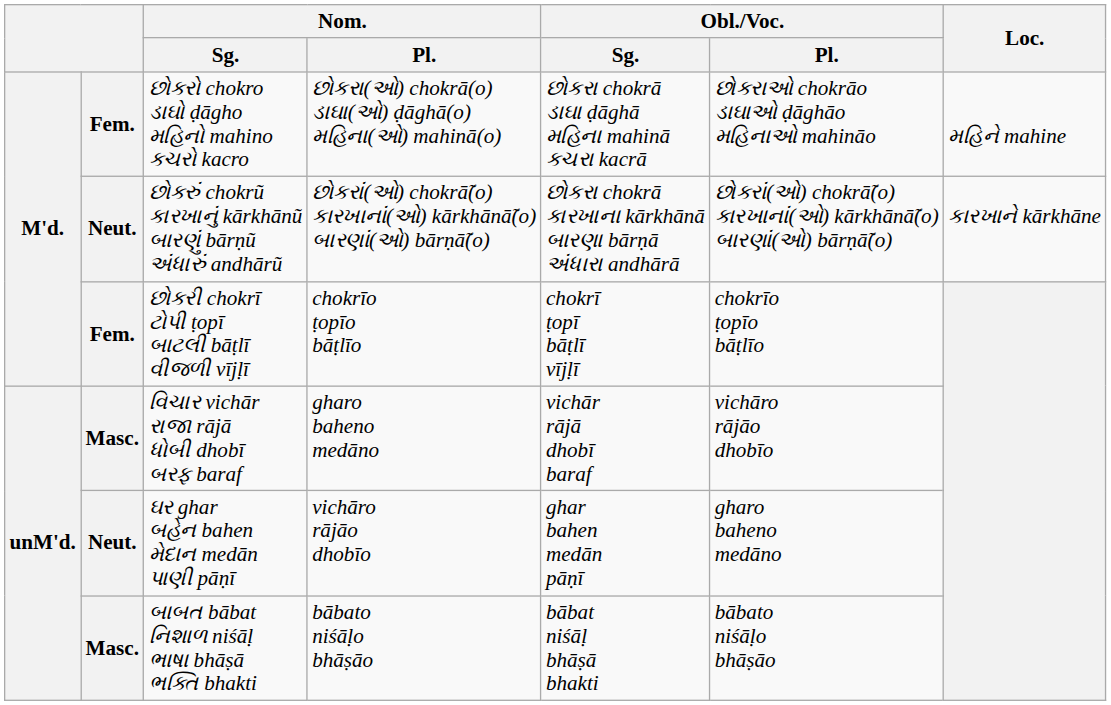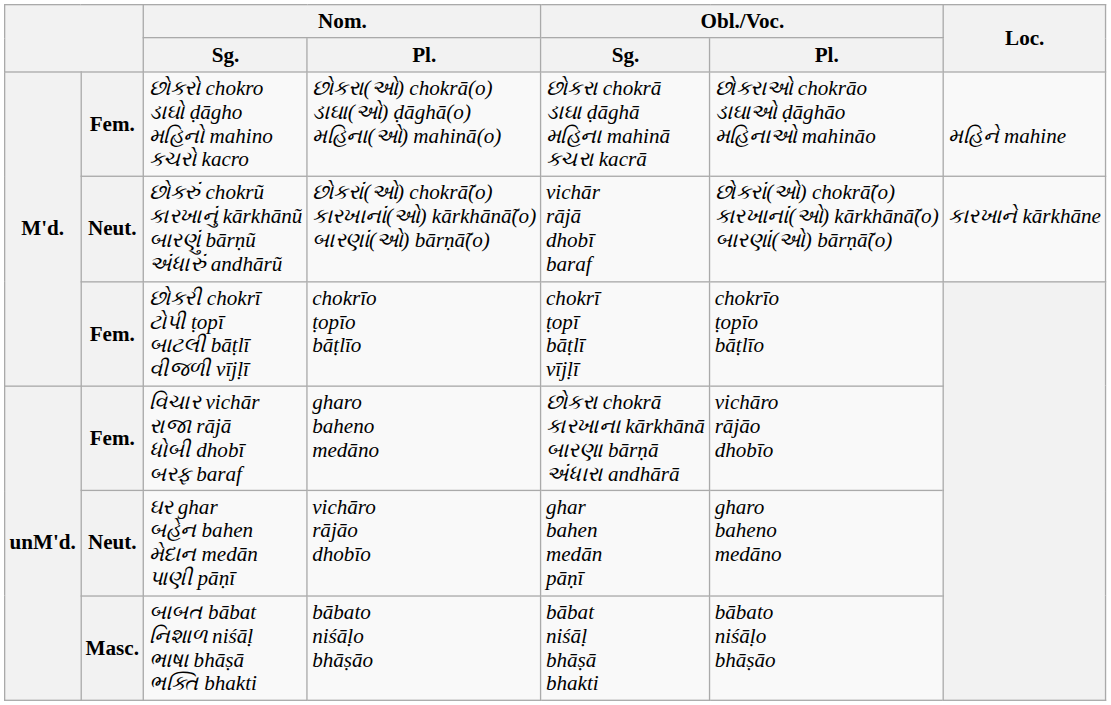 <table class="wikitable">
 <tr>
 <th colspan="2" rowspan="2"></th>
 <th colspan="2">Nom.</th>
 <th colspan="2">Obl./Voc.</th>
 <th rowspan="2">Loc.</th>
 </tr>
 <tr>
 <th>Sg.</th>
 <th>Pl.</th>
 <th>Sg.</th>
 <th>Pl.</th>
 </tr>
 <tr>
 <th rowspan="3">M'd.</th>
 <th>Fem.</th>
 <td><em>છોકરો chokro</em><br><em>ડાઘો ḍāgho</em><br><em>મહિનો mahino</em><br><em>કચરો kacro</em></td>
 <td><em>છોકરા(ઓ) chokrā(o)</em><br><em>ડાઘા(ઓ) ḍāghā(o)</em><br><em>મહિના(ઓ) mahinā(o)</em><br><br></td>
 <td><em>છોકરા chokrā</em><br><em>ડાઘા ḍāghā</em><br><em>મહિના mahinā</em><br><em>કચરા kacrā</em></td>
 <td><em>છોકરાઓ chokrāo</em><br><em>ડાઘાઓ ḍāghāo</em><br><em>મહિનાઓ mahināo</em><br><br></td>
 <td><br><em>મહિને mahine</em></td>
 </tr>
 <tr>
 <th>Neut.</th>
 <td><em>છોકરું chokrũ</em><br><em>કારખાનું kārkhānũ</em><br><em>બારણું bārṇũ</em><br><em>અંધારું andhārũ</em></td>
 <td><em>છોકરાં(ઓ) chokrā̃(o)</em><br><em>કારખાનાં(ઓ) kārkhānā̃(o)</em><br><em>બારણાં(ઓ) bārṇā̃(o)</em><br><br></td>
-<td><em>છોકરા chokrā</em><br><em>કારખાના kārkhānā</em><br><em>બારણા bārṇā</em><br><em>અંધારા andhārā</em></td>
+<td><em>vichār</em><br><em>rājā</em><br><em>dhobī</em><br><em>baraf</em></td>
 <td><em>છોકરાં(ઓ) chokrā̃(o)</em><br><em>કારખાનાં(ઓ) kārkhānā̃(o)</em><br><em>બારણાં(ઓ) bārṇā̃(o)</em><br><br></td>
 <td><em>કારખાને kārkhāne</em><br><br></td>
 </tr>
 <tr>
 <th>Fem.</th>
 <td><em>છોકરી chokrī</em><br><em>ટોપી ṭopī</em><br><em>બાટલી bāṭlī</em><br><em>વીજળી vījḷī</em></td>
 <td><em>chokrīo</em><br><em>ṭopīo</em><br><em>bāṭlīo</em><br><br></td>
 <td><em>chokrī</em><br><em>ṭopī</em><br><em>bāṭlī</em><br><em>vījḷī</em></td>
 <td><em>chokrīo</em><br><em>ṭopīo</em><br><em>bāṭlīo</em><br><br></td>
 <th rowspan="4"></th>
 </tr>
 <tr>
 <th rowspan="3">unM'd.</th>
-<th>Masc.</th>
+<th>Fem.</th>
 <td><em>વિચાર vichār</em><br><em>રાજા rājā</em><br><em>ધોબી dhobī</em><br><em>બરફ baraf</em></td>
 <td><em>gharo</em><br><em>baheno</em><br><em>medāno</em><br><br></td>
-<td><em>vichār</em><br><em>rājā</em><br><em>dhobī</em><br><em>baraf</em></td>
+<td><em>છોકરા chokrā</em><br><em>કારખાના kārkhānā</em><br><em>બારણા bārṇā</em><br><em>અંધારા andhārā</em></td>
 <td><em>vichāro</em><br><em>rājāo</em><br><em>dhobīo</em><br><br></td>
 </tr>
 <tr>
 <th>Neut.</th>
 <td><em>ઘર ghar</em><br><em>બહેન bahen</em><br><em>મેદાન medān</em><br><em>પાણી pāṇī</em></td>
 <td><em>vichāro</em><br><em>rājāo</em><br><em>dhobīo</em><br><br></td>
 <td><em>ghar</em><br><em>bahen</em><br><em>medān</em><br><em>pāṇī</em></td>
 <td><em>gharo</em><br><em>baheno</em><br><em>medāno</em><br><br></td>
 </tr>
 <tr>
 <th>Masc.</th>
 <td><em>બાબત bābat</em><br><em>નિશાળ niśāḷ</em><br><em>ભાષા bhāṣā</em><br><em>ભક્તિ bhakti</em></td>
 <td><em>bābato</em><br><em>niśāḷo</em><br><em>bhāṣāo</em><br><br></td>
 <td><em>bābat</em><br><em>niśāḷ</em><br><em>bhāṣā</em><br><em>bhakti</em></td>
 <td><em>bābato</em><br><em>niśāḷo</em><br><em>bhāṣāo</em><br><br></td>
 </tr>
 </table>
